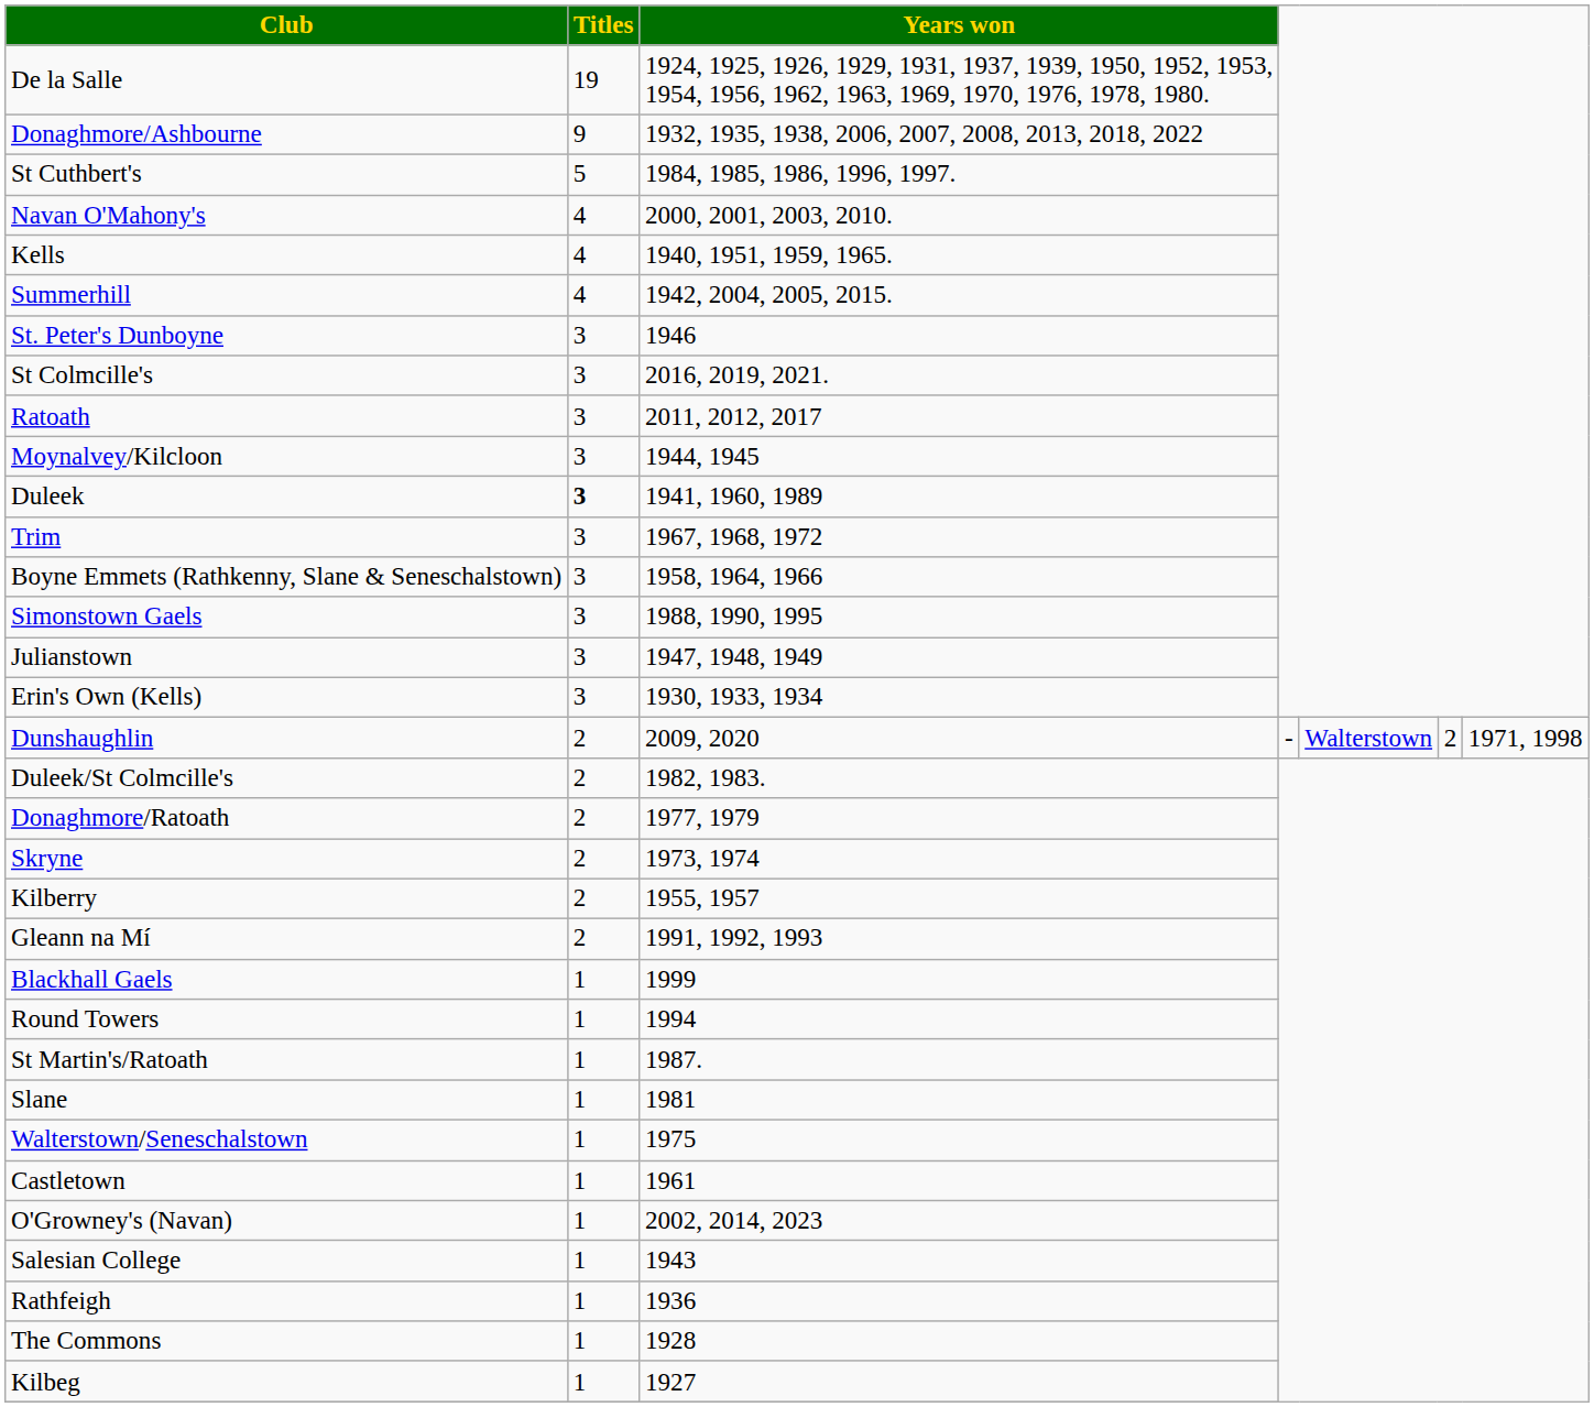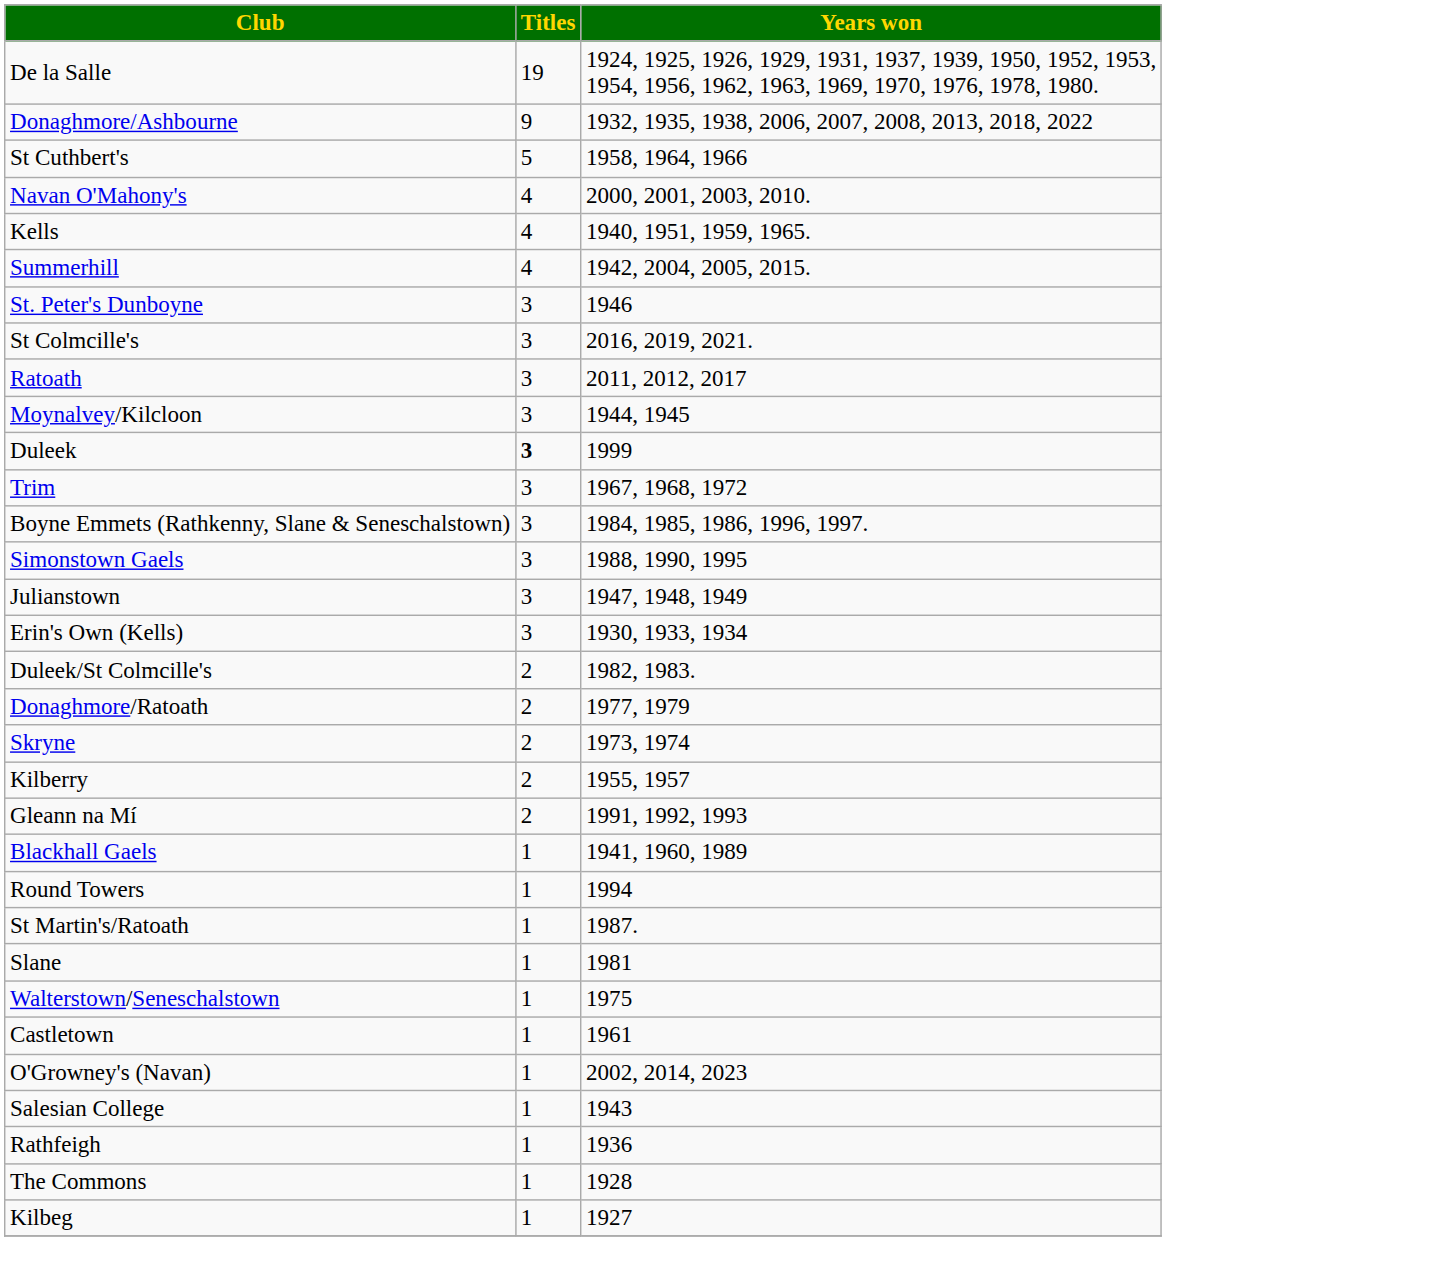 <table class="wikitable collapsible " border="1">
 <tr>
 <th style="background:#007000;color:gold">Club</th>
 <th style="background:#007000;color:gold">Titles</th>
 <th style="background:#007000;color:gold">Years won</th>
 </tr>
 <tr>
 <td>De la Salle</td>
 <td>19</td>
 <td>1924, 1925, 1926, 1929, 1931, 1937, 1939, 1950, 1952, 1953,<br>1954, 1956, 1962, 1963, 1969, 1970, 1976, 1978, 1980.</td>
 </tr>
 <tr>
 <td><a href='#'>Donaghmore/Ashbourne</a></td>
 <td>9</td>
 <td>1932, 1935, 1938, 2006, 2007, 2008, 2013, 2018, 2022</td>
 </tr>
 <tr>
 <td>St Cuthbert's</td>
 <td>5</td>
-<td>1984, 1985, 1986, 1996, 1997.</td>
+<td>1958, 1964, 1966</td>
 </tr>
 <tr>
 <td><a href='#'>Navan O'Mahony's</a></td>
 <td>4</td>
 <td>2000, 2001, 2003, 2010.</td>
 </tr>
 <tr>
 <td>Kells</td>
 <td>4</td>
 <td>1940, 1951, 1959, 1965.</td>
 </tr>
 <tr>
 <td><a href='#'>Summerhill</a></td>
 <td>4</td>
 <td>1942, 2004, 2005, 2015.</td>
 </tr>
 <tr>
 <td><a href='#'>St. Peter's Dunboyne</a></td>
 <td>3</td>
 <td>1946</td>
 </tr>
 <tr>
 <td>St Colmcille's</td>
 <td>3</td>
 <td>2016, 2019, 2021.</td>
 </tr>
 <tr>
 <td><a href='#'>Ratoath</a></td>
 <td>3</td>
 <td>2011, 2012, 2017</td>
 </tr>
 <tr>
 <td><a href='#'>Moynalvey</a>/Kilcloon</td>
 <td>3</td>
 <td>1944, 1945</td>
 </tr>
 <tr>
 <td>Duleek</td>
 <td><strong>3</strong></td>
-<td>1941, 1960, 1989</td>
+<td>1999</td>
 </tr>
 <tr>
 <td><a href='#'>Trim</a></td>
 <td>3</td>
 <td>1967, 1968, 1972</td>
 </tr>
 <tr>
 <td>Boyne Emmets (Rathkenny, Slane & Seneschalstown)</td>
 <td>3</td>
-<td>1958, 1964, 1966</td>
+<td>1984, 1985, 1986, 1996, 1997.</td>
 </tr>
 <tr>
 <td><a href='#'>Simonstown Gaels</a></td>
 <td>3</td>
 <td>1988, 1990, 1995</td>
 </tr>
 <tr>
 <td>Julianstown</td>
 <td>3</td>
 <td>1947, 1948, 1949</td>
 </tr>
 <tr>
 <td>Erin's Own (Kells)</td>
 <td>3</td>
 <td>1930, 1933, 1934</td>
-</tr>
-<tr>
-<td><a href='#'>Dunshaughlin</a></td>
-<td>2</td>
-<td>2009, 2020</td>
-<td>-</td>
-<td><a href='#'>Walterstown</a></td>
-<td>2</td>
-<td>1971, 1998</td>
 </tr>
 <tr>
 <td>Duleek/St Colmcille's</td>
 <td>2</td>
 <td>1982, 1983.</td>
 </tr>
 <tr>
 <td><a href='#'>Donaghmore</a>/Ratoath</td>
 <td>2</td>
 <td>1977, 1979</td>
 </tr>
 <tr>
 <td><a href='#'>Skryne</a></td>
 <td>2</td>
 <td>1973, 1974</td>
 </tr>
 <tr>
 <td>Kilberry</td>
 <td>2</td>
 <td>1955, 1957</td>
 </tr>
 <tr>
 <td>Gleann na Mí</td>
 <td>2</td>
 <td>1991, 1992, 1993</td>
 </tr>
 <tr>
 <td><a href='#'>Blackhall Gaels</a></td>
 <td>1</td>
-<td>1999</td>
+<td>1941, 1960, 1989</td>
 </tr>
 <tr>
 <td>Round Towers</td>
 <td>1</td>
 <td>1994</td>
 </tr>
 <tr>
 <td>St Martin's/Ratoath</td>
 <td>1</td>
 <td>1987.</td>
 </tr>
 <tr>
 <td>Slane</td>
 <td>1</td>
 <td>1981</td>
 </tr>
 <tr>
 <td><a href='#'>Walterstown</a>/<a href='#'>Seneschalstown</a></td>
 <td>1</td>
 <td>1975</td>
 </tr>
 <tr>
 <td>Castletown</td>
 <td>1</td>
 <td>1961</td>
 </tr>
 <tr>
 <td>O'Growney's (Navan)</td>
 <td>1</td>
 <td>2002, 2014, 2023</td>
 </tr>
 <tr>
 <td>Salesian College</td>
 <td>1</td>
 <td>1943</td>
 </tr>
 <tr>
 <td>Rathfeigh</td>
 <td>1</td>
 <td>1936</td>
 </tr>
 <tr>
 <td>The Commons</td>
 <td>1</td>
 <td>1928</td>
 </tr>
 <tr>
 <td>Kilbeg</td>
 <td>1</td>
 <td>1927</td>
 </tr>
 <tr>
 </tr>
 </table>
